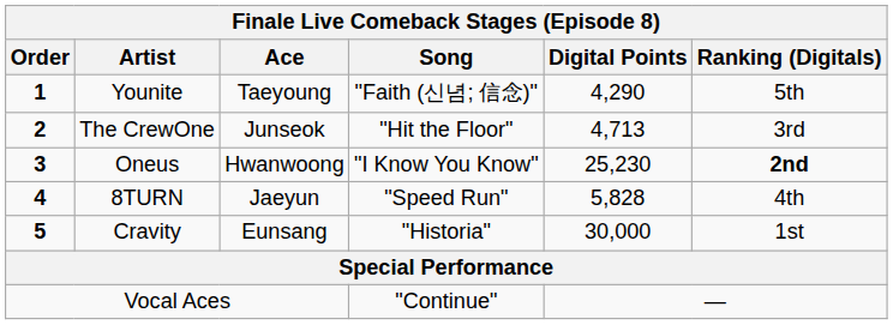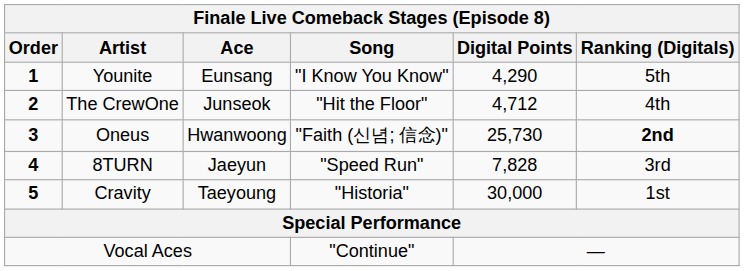 <table Class ="wikitable" style="text-align:center">
 <tr>
 <th colspan="6">Finale Live Comeback Stages (Episode 8)</th>
 </tr>
 <tr>
 <th>Order</th>
 <th>Artist</th>
 <th>Ace</th>
 <th>Song</th>
 <th>Digital Points</th>
 <th>Ranking (Digitals)</th>
 </tr>
 <tr>
 <td><strong>1</strong></td>
 <td>Younite</td>
-<td>Taeyoung</td>
-<td>"Faith (신념; 信念)"</td>
+<td>Eunsang</td>
+<td>"I Know You Know"</td>
 <td>4,290</td>
 <td>5th</td>
 </tr>
 <tr>
 <td><strong>2</strong></td>
 <td>The CrewOne</td>
 <td>Junseok</td>
 <td>"Hit the Floor"</td>
-<td>4,713</td>
-<td>3rd</td>
+<td>4,712</td>
+<td>4th</td>
 </tr>
 <tr>
 <td><strong>3</strong></td>
 <td>Oneus</td>
 <td>Hwanwoong</td>
-<td>"I Know You Know"</td>
-<td>25,230</td>
+<td>"Faith (신념; 信念)"</td>
+<td>25,730</td>
 <td><strong>2nd</strong></td>
 </tr>
 <tr>
 <td><strong>4</strong></td>
 <td>8TURN</td>
 <td>Jaeyun</td>
 <td>"Speed Run"</td>
-<td>5,828</td>
-<td>4th</td>
+<td>7,828</td>
+<td>3rd</td>
 </tr>
 <tr>
 <td><strong>5</strong></td>
 <td>Cravity</td>
-<td>Eunsang</td>
+<td>Taeyoung</td>
 <td>"Historia"</td>
 <td>30,000</td>
 <td>1st</td>
 </tr>
 <tr>
 <th colspan="6">Special Performance</th>
 </tr>
 <tr>
 <td colspan="3">Vocal Aces<br></td>
 <td>"Continue"</td>
 <td colspan="2">—</td>
 </tr>
 </table>
